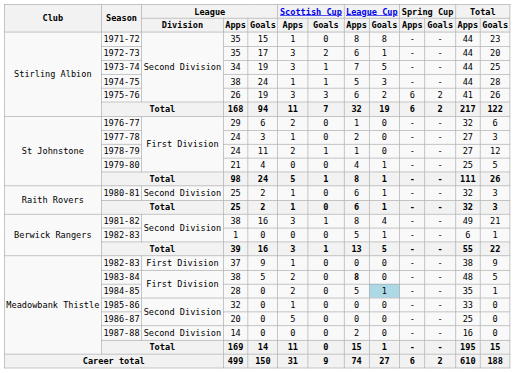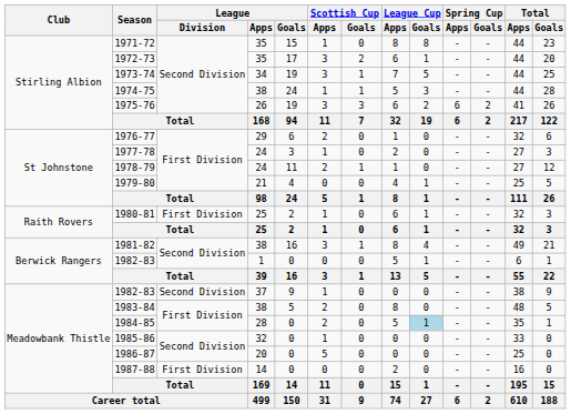 <table class="wikitable" style="text-align:center">
 <tr>
 <th rowspan="2">Club</th>
 <th rowspan="2">Season</th>
 <th colspan="3">League</th>
 <th colspan="2"><a href='#'>Scottish Cup</a></th>
 <th colspan="2"><a href='#'>League Cup</a></th>
 <th colspan="2">Spring Cup</th>
 <th colspan="2">Total</th>
 </tr>
 <tr>
 <th>Division</th>
 <th>Apps</th>
 <th>Goals</th>
 <th>Apps</th>
 <th>Goals</th>
 <th>Apps</th>
 <th>Goals</th>
 <th>Apps</th>
 <th>Goals</th>
 <th>Apps</th>
 <th>Goals</th>
 </tr>
 <tr>
 <td rowspan="6">Stirling Albion</td>
 <td>1971-72</td>
 <td rowspan="5">Second Division</td>
 <td>35</td>
 <td>15</td>
 <td>1</td>
 <td>0</td>
 <td>8</td>
 <td>8</td>
 <td>-</td>
 <td>-</td>
 <td>44</td>
 <td>23</td>
 </tr>
 <tr>
 <td>1972-73</td>
 <td>35</td>
 <td>17</td>
 <td>3</td>
 <td>2</td>
 <td>6</td>
 <td>1</td>
 <td>-</td>
 <td>-</td>
 <td>44</td>
 <td>20</td>
 </tr>
 <tr>
 <td>1973-74</td>
 <td>34</td>
 <td>19</td>
 <td>3</td>
 <td>1</td>
 <td>7</td>
 <td>5</td>
 <td>-</td>
 <td>-</td>
 <td>44</td>
 <td>25</td>
 </tr>
 <tr>
 <td>1974-75</td>
 <td>38</td>
 <td>24</td>
 <td>1</td>
 <td>1</td>
 <td>5</td>
 <td>3</td>
 <td>-</td>
 <td>-</td>
 <td>44</td>
 <td>28</td>
 </tr>
 <tr>
 <td>1975-76</td>
 <td>26</td>
 <td>19</td>
 <td>3</td>
 <td>3</td>
 <td>6</td>
 <td>2</td>
 <td>6</td>
 <td>2</td>
 <td>41</td>
 <td>26</td>
 </tr>
 <tr>
 <th colspan="2">Total</th>
 <th>168</th>
 <th>94</th>
 <th>11</th>
 <th>7</th>
 <th>32</th>
 <th>19</th>
 <th>6</th>
 <th>2</th>
 <th>217</th>
 <th>122</th>
 </tr>
 <tr>
 <td rowspan="5">St Johnstone</td>
 <td>1976-77</td>
 <td rowspan="4">First Division</td>
 <td>29</td>
 <td>6</td>
 <td>2</td>
 <td>0</td>
 <td>1</td>
 <td>0</td>
 <td>-</td>
 <td>-</td>
 <td>32</td>
 <td>6</td>
 </tr>
 <tr>
 <td>1977-78</td>
 <td>24</td>
 <td>3</td>
 <td>1</td>
 <td>0</td>
 <td>2</td>
 <td>0</td>
 <td>-</td>
 <td>-</td>
 <td>27</td>
 <td>3</td>
 </tr>
 <tr>
 <td>1978-79</td>
 <td>24</td>
 <td>11</td>
 <td>2</td>
 <td>1</td>
 <td>1</td>
 <td>0</td>
 <td>-</td>
 <td>-</td>
 <td>27</td>
 <td>12</td>
 </tr>
 <tr>
 <td>1979-80</td>
 <td>21</td>
 <td>4</td>
 <td>0</td>
 <td>0</td>
 <td>4</td>
 <td>1</td>
 <td>-</td>
 <td>-</td>
 <td>25</td>
 <td>5</td>
 </tr>
 <tr>
 <th colspan="2">Total</th>
 <th>98</th>
 <th>24</th>
 <th>5</th>
 <th>1</th>
 <th>8</th>
 <th>1</th>
 <th>-</th>
 <th>-</th>
 <th>111</th>
 <th>26</th>
 </tr>
 <tr>
 <td rowspan="2">Raith Rovers</td>
 <td>1980-81</td>
-<td>Second Division</td>
+<td>First Division</td>
 <td>25</td>
 <td>2</td>
 <td>1</td>
 <td>0</td>
 <td>6</td>
 <td>1</td>
 <td>-</td>
 <td>-</td>
 <td>32</td>
 <td>3</td>
 </tr>
 <tr>
 <th colspan="2">Total</th>
 <th>25</th>
 <th>2</th>
 <th>1</th>
 <th>0</th>
 <th>6</th>
 <th>1</th>
 <th>-</th>
 <th>-</th>
 <th>32</th>
 <th>3</th>
 </tr>
 <tr>
 <td rowspan="3">Berwick Rangers</td>
 <td>1981-82</td>
 <td rowspan="2">Second Division</td>
 <td>38</td>
 <td>16</td>
 <td>3</td>
 <td>1</td>
 <td>8</td>
 <td>4</td>
 <td>-</td>
 <td>-</td>
 <td>49</td>
 <td>21</td>
 </tr>
 <tr>
 <td>1982-83</td>
 <td>1</td>
 <td>0</td>
 <td>0</td>
 <td>0</td>
 <td>5</td>
 <td>1</td>
 <td>-</td>
 <td>-</td>
 <td>6</td>
 <td>1</td>
 </tr>
 <tr>
 <th colspan="2">Total</th>
 <th>39</th>
 <th>16</th>
 <th>3</th>
 <th>1</th>
 <th>13</th>
 <th>5</th>
 <th>-</th>
 <th>-</th>
 <th>55</th>
 <th>22</th>
 </tr>
 <tr>
 <td rowspan="7">Meadowbank Thistle</td>
 <td>1982-83</td>
-<td>First Division</td>
+<td>Second Division</td>
 <td>37</td>
 <td>9</td>
 <td>1</td>
 <td>0</td>
 <td>0</td>
 <td>0</td>
 <td>-</td>
 <td>-</td>
 <td>38</td>
 <td>9</td>
 </tr>
 <tr>
 <td>1983-84</td>
 <td rowspan="2">First Division</td>
 <td>38</td>
 <td>5</td>
 <td>2</td>
 <td>0</td>
-<td><strong>8</strong></td>
+<td>8</td>
 <td>0</td>
 <td>-</td>
 <td>-</td>
 <td>48</td>
 <td>5</td>
 </tr>
 <tr>
 <td>1984-85</td>
 <td>28</td>
 <td>0</td>
 <td>2</td>
 <td>0</td>
 <td>5</td>
 <td style="background: lightblue;">1</td>
 <td>-</td>
 <td>-</td>
 <td>35</td>
 <td>1</td>
 </tr>
 <tr>
 <td>1985-86</td>
 <td rowspan="2">Second Division</td>
 <td>32</td>
 <td>0</td>
 <td>1</td>
 <td>0</td>
 <td>0</td>
 <td>0</td>
 <td>-</td>
 <td>-</td>
 <td>33</td>
 <td>0</td>
 </tr>
 <tr>
 <td>1986-87</td>
 <td>20</td>
 <td>0</td>
 <td>5</td>
 <td>0</td>
 <td>0</td>
 <td>0</td>
 <td>-</td>
 <td>-</td>
 <td>25</td>
 <td>0</td>
 </tr>
 <tr>
 <td>1987-88</td>
-<td>Second Division</td>
+<td>First Division</td>
 <td>14</td>
 <td>0</td>
 <td>0</td>
 <td>0</td>
 <td>2</td>
 <td>0</td>
 <td>-</td>
 <td>-</td>
 <td>16</td>
 <td>0</td>
 </tr>
 <tr>
 <th colspan="2">Total</th>
 <th>169</th>
 <th>14</th>
 <th>11</th>
 <th>0</th>
 <th>15</th>
 <th>1</th>
 <th>-</th>
 <th>-</th>
 <th>195</th>
 <th>15</th>
 </tr>
 <tr>
 <th colspan="3">Career total</th>
 <th>499</th>
 <th>150</th>
 <th>31</th>
 <th>9</th>
 <th>74</th>
 <th>27</th>
 <th>6</th>
 <th>2</th>
 <th>610</th>
 <th>188</th>
 </tr>
 </table>
